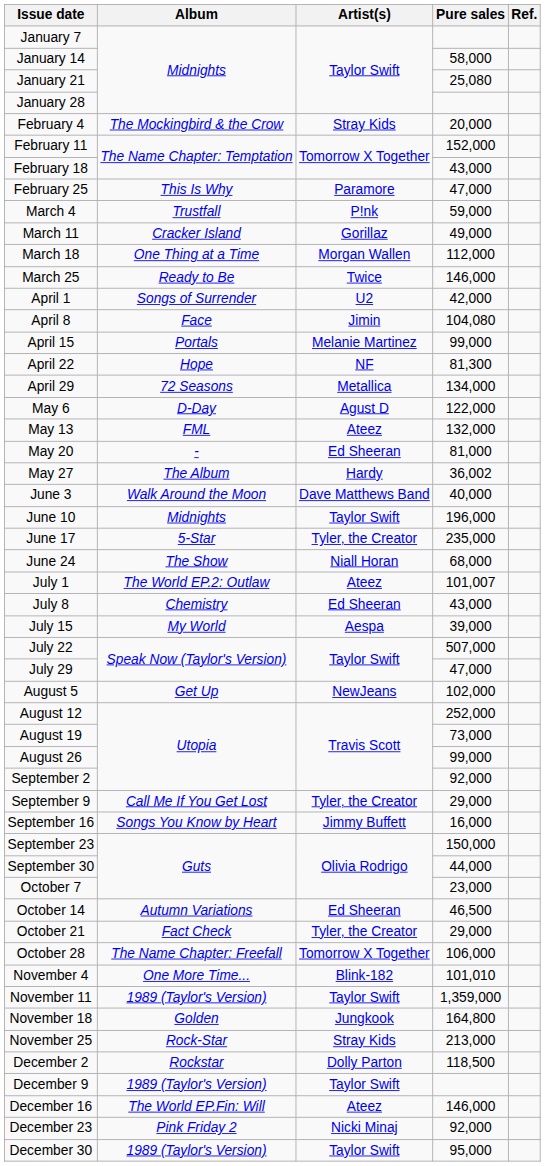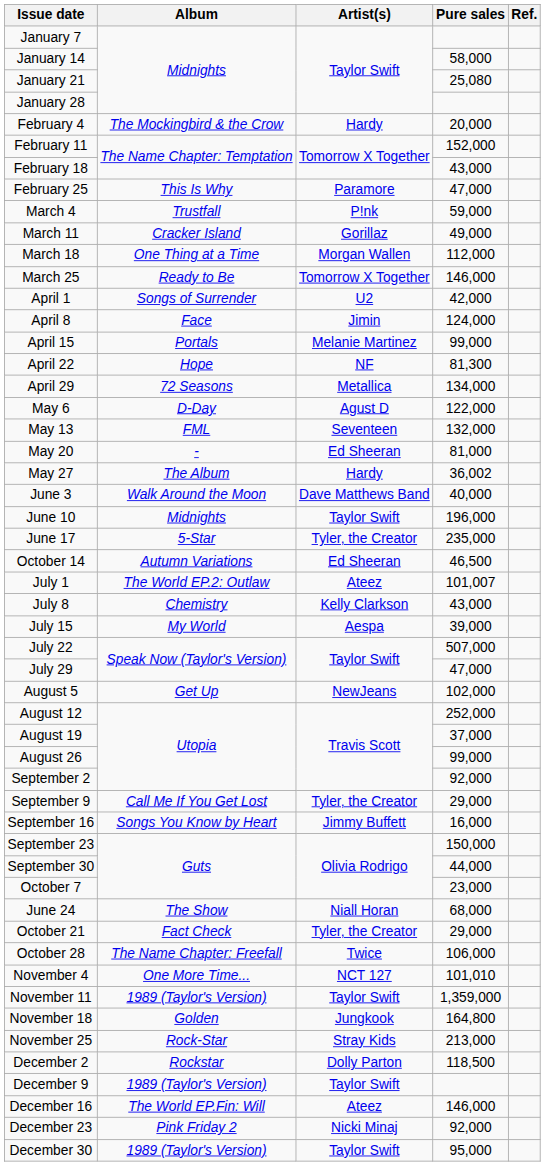 <table class="wikitable sortable" style="text-align:center;">
 <tr>
 <th scope="col">Issue date</th>
 <th scope="col">Album</th>
 <th scope="col">Artist(s)</th>
 <th scope="col">Pure sales</th>
 <th scope="col">Ref.</th>
 </tr>
 <tr>
 <td scope="row">January 7</td>
 <td rowspan="4"><em><a href='#'>Midnights</a></em></td>
 <td rowspan="4"><a href='#'>Taylor Swift</a></td>
 <td></td>
 <td></td>
 </tr>
 <tr>
 <td scope="row">January 14</td>
 <td>58,000</td>
 <td></td>
 </tr>
 <tr>
 <td scope="row">January 21</td>
 <td>25,080</td>
 <td></td>
 </tr>
 <tr>
 <td scope="row">January 28</td>
 <td></td>
 <td></td>
 </tr>
 <tr>
 <td>February 4</td>
 <td><em><a href='#'>The Mockingbird & the Crow</a></em></td>
-<td><a href='#'>Stray Kids</a></td>
+<td><a href='#'>Hardy</a></td>
 <td>20,000</td>
 <td> </td>
 </tr>
 <tr>
 <td>February 11</td>
 <td rowspan="2"><em><a href='#'>The Name Chapter: Temptation</a></em></td>
 <td rowspan="2"><a href='#'>Tomorrow X Together</a></td>
 <td>152,000</td>
 <td> </td>
 </tr>
 <tr>
 <td scope="row">February 18</td>
 <td>43,000</td>
 <td></td>
 </tr>
 <tr>
 <td>February 25</td>
 <td><em><a href='#'>This Is Why</a></em></td>
 <td><a href='#'>Paramore</a></td>
 <td>47,000</td>
 <td></td>
 </tr>
 <tr>
 <td>March 4</td>
 <td><em><a href='#'>Trustfall</a></em></td>
 <td><a href='#'>P!nk</a></td>
 <td>59,000</td>
 <td></td>
 </tr>
 <tr>
 <td>March 11</td>
 <td><em><a href='#'>Cracker Island</a></em></td>
 <td><a href='#'>Gorillaz</a></td>
 <td>49,000</td>
 <td></td>
 </tr>
 <tr>
 <td>March 18</td>
 <td><em><a href='#'>One Thing at a Time</a></em></td>
 <td><a href='#'>Morgan Wallen</a></td>
 <td>112,000</td>
 <td></td>
 </tr>
 <tr>
 <td>March 25</td>
 <td><em><a href='#'>Ready to Be</a></em></td>
-<td><a href='#'>Twice</a></td>
+<td><a href='#'>Tomorrow X Together</a></td>
 <td>146,000</td>
 <td></td>
 </tr>
 <tr>
 <td>April 1</td>
 <td><em><a href='#'>Songs of Surrender</a></em></td>
 <td><a href='#'>U2</a></td>
 <td>42,000</td>
 <td></td>
 </tr>
 <tr>
 <td>April 8</td>
 <td><em><a href='#'>Face</a></em></td>
 <td><a href='#'>Jimin</a></td>
-<td>104,080</td>
+<td>124,000</td>
 <td></td>
 </tr>
 <tr>
 <td>April 15</td>
 <td><em><a href='#'>Portals</a></em></td>
 <td><a href='#'>Melanie Martinez</a></td>
 <td>99,000</td>
 <td></td>
 </tr>
 <tr>
 <td>April 22</td>
 <td><em><a href='#'>Hope</a></em></td>
 <td><a href='#'>NF</a></td>
 <td>81,300</td>
 <td></td>
 </tr>
 <tr>
 <td>April 29</td>
 <td><em><a href='#'>72 Seasons</a></em></td>
 <td><a href='#'>Metallica</a></td>
 <td>134,000</td>
 <td></td>
 </tr>
 <tr>
 <td>May 6</td>
 <td><em><a href='#'>D-Day</a></em></td>
 <td><a href='#'>Agust D</a></td>
 <td>122,000</td>
 <td></td>
 </tr>
 <tr>
 <td>May 13</td>
 <td><em><a href='#'>FML</a></em></td>
-<td><a href='#'>Ateez</a></td>
+<td><a href='#'>Seventeen</a></td>
 <td>132,000</td>
 <td></td>
 </tr>
 <tr>
 <td>May 20</td>
 <td><em><a href='#'>-</a></em></td>
 <td><a href='#'>Ed Sheeran</a></td>
 <td>81,000</td>
 <td></td>
 </tr>
 <tr>
 <td>May 27</td>
 <td><em><a href='#'>The Album</a></em></td>
 <td><a href='#'>Hardy</a></td>
 <td>36,002</td>
 <td></td>
 </tr>
 <tr>
 <td>June 3</td>
 <td><em><a href='#'>Walk Around the Moon</a></em></td>
 <td><a href='#'>Dave Matthews Band</a></td>
 <td>40,000</td>
 <td></td>
 </tr>
 <tr>
 <td>June 10</td>
 <td><em><a href='#'>Midnights</a></em></td>
 <td><a href='#'>Taylor Swift</a></td>
 <td>196,000</td>
 <td></td>
 </tr>
 <tr>
 <td>June 17</td>
 <td><em><a href='#'>5-Star</a></em></td>
 <td><a href='#'>Tyler, the Creator</a></td>
 <td>235,000</td>
 <td></td>
 </tr>
 <tr>
-<td>June 24</td>
-<td><em><a href='#'>The Show</a></em></td>
-<td><a href='#'>Niall Horan</a></td>
-<td>68,000</td>
+<td scope="row">October 14</td>
+<td><em><a href='#'>Autumn Variations</a></em></td>
+<td><a href='#'>Ed Sheeran</a></td>
+<td>46,500</td>
 <td></td>
 </tr>
 <tr>
 <td>July 1</td>
 <td><em><a href='#'>The World EP.2: Outlaw</a></em></td>
 <td><a href='#'>Ateez</a></td>
 <td>101,007</td>
 <td></td>
 </tr>
 <tr>
 <td>July 8</td>
 <td><em><a href='#'>Chemistry</a></em></td>
-<td><a href='#'>Ed Sheeran</a></td>
+<td><a href='#'>Kelly Clarkson</a></td>
 <td>43,000</td>
 <td></td>
 </tr>
 <tr>
 <td>July 15</td>
 <td><em><a href='#'>My World</a></em></td>
 <td><a href='#'>Aespa</a></td>
 <td>39,000</td>
 <td></td>
 </tr>
 <tr>
 <td>July 22</td>
 <td rowspan="2"><em><a href='#'>Speak Now (Taylor's Version)</a></em></td>
 <td rowspan="2"><a href='#'>Taylor Swift</a></td>
 <td>507,000</td>
 <td></td>
 </tr>
 <tr>
 <td scope="row">July 29</td>
 <td>47,000</td>
 <td></td>
 </tr>
 <tr>
 <td>August 5</td>
 <td><em><a href='#'>Get Up</a></em></td>
 <td><a href='#'>NewJeans</a></td>
 <td>102,000</td>
 <td></td>
 </tr>
 <tr>
 <td>August 12</td>
 <td rowspan="4"><em><a href='#'>Utopia</a></em></td>
 <td rowspan="4"><a href='#'>Travis Scott</a></td>
 <td>252,000</td>
 <td></td>
 </tr>
 <tr>
 <td scope="row">August 19</td>
-<td>73,000</td>
+<td>37,000</td>
 <td></td>
 </tr>
 <tr>
 <td scope="row">August 26</td>
 <td>99,000</td>
 <td></td>
 </tr>
 <tr>
 <td scope="row">September 2</td>
 <td>92,000</td>
 <td></td>
 </tr>
 <tr>
 <td>September 9</td>
 <td><em><a href='#'>Call Me If You Get Lost</a></em></td>
 <td><a href='#'>Tyler, the Creator</a></td>
 <td>29,000</td>
 <td></td>
 </tr>
 <tr>
 <td>September 16</td>
 <td><em><a href='#'>Songs You Know by Heart</a></em></td>
 <td><a href='#'>Jimmy Buffett</a></td>
 <td>16,000</td>
 <td></td>
 </tr>
 <tr>
 <td scope="row">September 23</td>
 <td rowspan="3"><em><a href='#'>Guts</a></em></td>
 <td rowspan="3"><a href='#'>Olivia Rodrigo</a></td>
 <td>150,000</td>
 <td></td>
 </tr>
 <tr>
 <td scope="row">September 30</td>
 <td>44,000</td>
 <td></td>
 </tr>
 <tr>
 <td scope="row">October 7</td>
 <td>23,000</td>
 <td></td>
 </tr>
 <tr>
-<td scope="row">October 14</td>
-<td><em><a href='#'>Autumn Variations</a></em></td>
-<td><a href='#'>Ed Sheeran</a></td>
-<td>46,500</td>
+<td>June 24</td>
+<td><em><a href='#'>The Show</a></em></td>
+<td><a href='#'>Niall Horan</a></td>
+<td>68,000</td>
 <td></td>
 </tr>
 <tr>
 <td scope="row">October 21</td>
 <td><em><a href='#'>Fact Check</a></em></td>
 <td><a href='#'>Tyler, the Creator</a></td>
 <td>29,000</td>
 <td></td>
 </tr>
 <tr>
 <td scope="row">October 28</td>
 <td><em><a href='#'>The Name Chapter: Freefall</a></em></td>
-<td><a href='#'>Tomorrow X Together</a></td>
+<td><a href='#'>Twice</a></td>
 <td>106,000</td>
 <td></td>
 </tr>
 <tr>
 <td scope="row">November 4</td>
 <td><em><a href='#'>One More Time...</a></em></td>
-<td><a href='#'>Blink-182</a></td>
+<td><a href='#'>NCT 127</a></td>
 <td>101,010</td>
 <td></td>
 </tr>
 <tr>
 <td scope="row">November 11</td>
 <td><em><a href='#'>1989 (Taylor's Version)</a></em></td>
 <td><a href='#'>Taylor Swift</a></td>
 <td>1,359,000</td>
 <td></td>
 </tr>
 <tr>
 <td scope="row">November 18</td>
 <td><em><a href='#'>Golden</a></em></td>
 <td><a href='#'>Jungkook</a></td>
 <td>164,800</td>
 <td></td>
 </tr>
 <tr>
 <td scope="row">November 25</td>
 <td><em><a href='#'>Rock-Star</a></em></td>
 <td><a href='#'>Stray Kids</a></td>
 <td>213,000</td>
 <td></td>
 </tr>
 <tr>
 <td scope="row">December 2</td>
 <td><em><a href='#'>Rockstar</a></em></td>
 <td><a href='#'>Dolly Parton</a></td>
 <td>118,500</td>
 <td></td>
 </tr>
 <tr>
 <td scope="row">December 9</td>
 <td><em><a href='#'>1989 (Taylor's Version)</a></em></td>
 <td><a href='#'>Taylor Swift</a></td>
 <td></td>
 <td></td>
 </tr>
 <tr>
 <td scope="row">December 16</td>
 <td><em><a href='#'>The World EP.Fin: Will</a></em></td>
 <td><a href='#'>Ateez</a></td>
 <td>146,000</td>
 <td></td>
 </tr>
 <tr>
 <td scope="row">December 23</td>
 <td><em><a href='#'>Pink Friday 2</a></em></td>
 <td><a href='#'>Nicki Minaj</a></td>
 <td>92,000</td>
 <td></td>
 </tr>
 <tr>
 <td scope="row">December 30</td>
 <td><em><a href='#'>1989 (Taylor's Version)</a></em></td>
 <td><a href='#'>Taylor Swift</a></td>
 <td>95,000</td>
 <td></td>
 </tr>
 </table>
